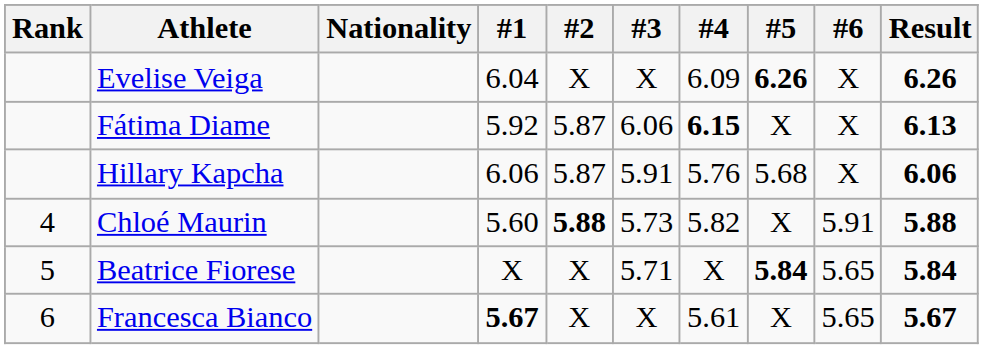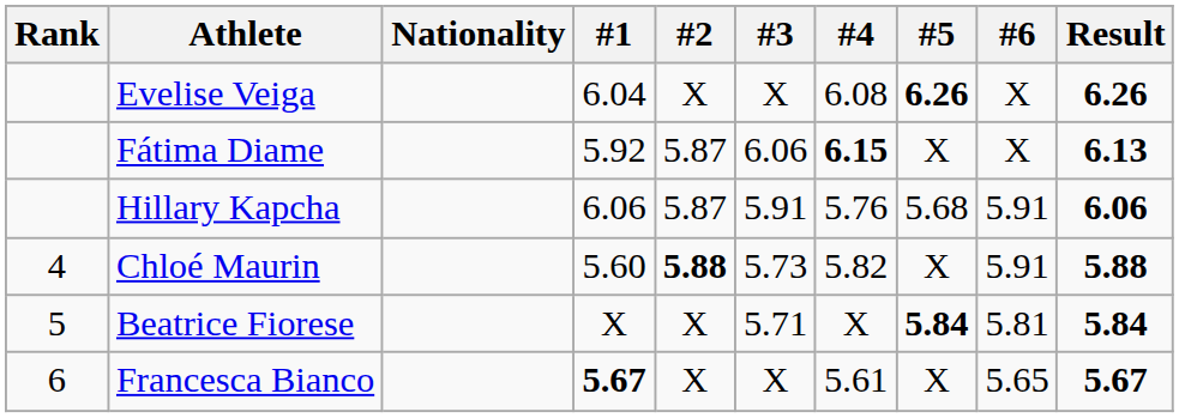 <table class="wikitable sortable" style="text-align:center">
 <tr>
 <th>Rank</th>
 <th>Athlete</th>
 <th>Nationality</th>
 <th>#1</th>
 <th>#2</th>
 <th>#3</th>
 <th>#4</th>
 <th>#5</th>
 <th>#6</th>
 <th>Result</th>
 </tr>
 <tr>
 <td></td>
 <td align="left"><a href='#'>Evelise Veiga</a></td>
 <td align="left"></td>
 <td>6.04</td>
 <td>X</td>
 <td>X</td>
-<td>6.09</td>
+<td>6.08</td>
 <td><strong>6.26</strong></td>
 <td>X</td>
 <td><strong>6.26</strong></td>
 </tr>
 <tr>
 <td></td>
 <td align="left"><a href='#'>Fátima Diame</a></td>
 <td align="left"></td>
 <td>5.92</td>
 <td>5.87</td>
 <td>6.06</td>
 <td><strong>6.15</strong></td>
 <td>X</td>
 <td>X</td>
 <td><strong>6.13</strong></td>
 </tr>
 <tr>
 <td></td>
 <td align="left"><a href='#'>Hillary Kapcha</a></td>
 <td align="left"></td>
 <td>6.06</td>
 <td>5.87</td>
 <td>5.91</td>
 <td>5.76</td>
 <td>5.68</td>
-<td>X</td>
+<td>5.91</td>
 <td><strong>6.06</strong></td>
 </tr>
 <tr>
 <td>4</td>
 <td align="left"><a href='#'>Chloé Maurin</a></td>
 <td align="left"></td>
 <td>5.60</td>
 <td><strong>5.88</strong></td>
 <td>5.73</td>
 <td>5.82</td>
 <td>X</td>
 <td>5.91</td>
 <td><strong>5.88</strong></td>
 </tr>
 <tr>
 <td>5</td>
 <td align="left"><a href='#'>Beatrice Fiorese</a></td>
 <td align="left"></td>
 <td>X</td>
 <td>X</td>
 <td>5.71</td>
 <td>X</td>
 <td><strong>5.84</strong></td>
-<td>5.65</td>
+<td>5.81</td>
 <td><strong>5.84</strong></td>
 </tr>
 <tr>
 <td>6</td>
 <td align="left"><a href='#'>Francesca Bianco</a></td>
 <td align="left"></td>
 <td><strong>5.67</strong></td>
 <td>X</td>
 <td>X</td>
 <td>5.61</td>
 <td>X</td>
 <td>5.65</td>
 <td><strong>5.67</strong></td>
 </tr>
 </table>
